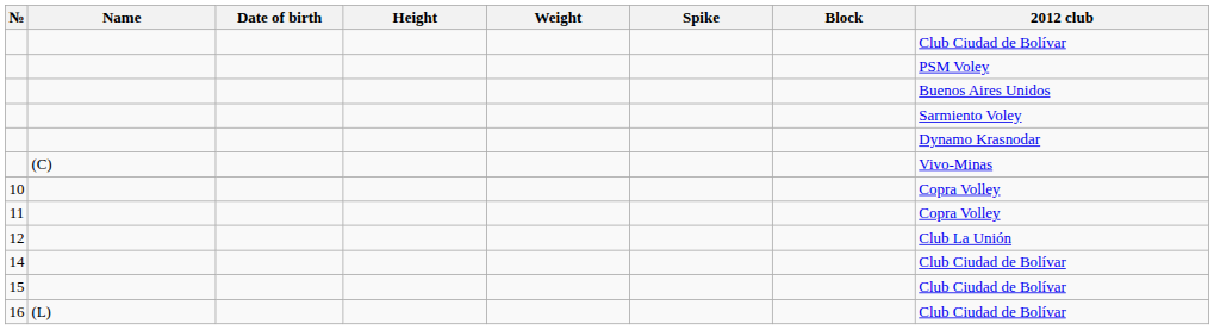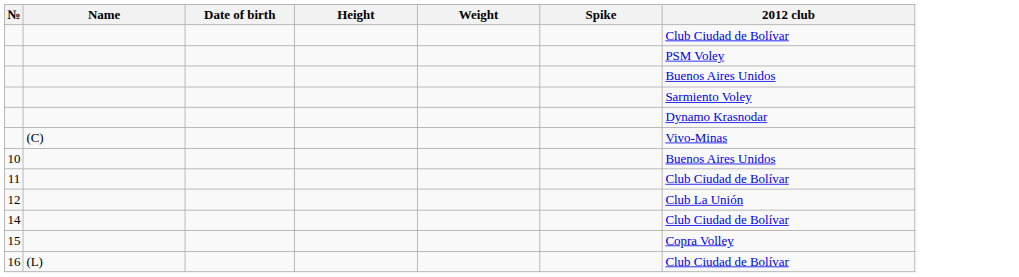 <table class="wikitable sortable" style="font-size:100%; text-align:center;">
 <tr>
 <th>№</th>
 <th style="width:12em">Name</th>
 <th style="width:8em">Date of birth</th>
 <th style="width:9em">Height</th>
 <th style="width:9em">Weight</th>
 <th style="width:9em">Spike</th>
-<th style="width:9em">Block</th>
 <th style="width:19em">2012 club</th>
 </tr>
 <tr>
 <td></td>
 <td style="text-align:left;"></td>
 <td style="text-align:right;"></td>
-<td></td>
 <td></td>
 <td></td>
 <td></td>
 <td style="text-align:left;"> <a href='#'>Club Ciudad de Bolívar</a></td>
 </tr>
 <tr>
 <td></td>
 <td style="text-align:left;"></td>
 <td style="text-align:right;"></td>
 <td></td>
 <td></td>
 <td></td>
-<td></td>
 <td style="text-align:left;"> <a href='#'>PSM Voley</a></td>
 </tr>
 <tr>
 <td></td>
 <td style="text-align:left;"></td>
 <td style="text-align:right;"></td>
-<td></td>
 <td></td>
 <td></td>
 <td></td>
 <td style="text-align:left;"> <a href='#'>Buenos Aires Unidos</a></td>
 </tr>
 <tr>
 <td></td>
 <td style="text-align:left;"></td>
 <td style="text-align:right;"></td>
 <td></td>
 <td></td>
 <td></td>
-<td></td>
 <td style="text-align:left;"> <a href='#'>Sarmiento Voley</a></td>
 </tr>
 <tr>
 <td></td>
 <td style="text-align:left;"></td>
 <td style="text-align:right;"></td>
-<td></td>
 <td></td>
 <td></td>
 <td></td>
 <td style="text-align:left;"> <a href='#'>Dynamo Krasnodar</a></td>
 </tr>
 <tr>
 <td></td>
 <td style="text-align:left;"> (C)</td>
 <td style="text-align:right;"></td>
 <td></td>
 <td></td>
 <td></td>
-<td></td>
 <td style="text-align:left;"> <a href='#'>Vivo-Minas</a></td>
 </tr>
 <tr>
 <td>10</td>
 <td style="text-align:left;"></td>
 <td style="text-align:right;"></td>
 <td></td>
 <td></td>
 <td></td>
-<td></td>
-<td style="text-align:left;"> <a href='#'>Copra Volley</a></td>
+<td style="text-align:left;"> <a href='#'>Buenos Aires Unidos</a></td>
 </tr>
 <tr>
 <td>11</td>
 <td style="text-align:left;"></td>
 <td style="text-align:right;"></td>
 <td></td>
 <td></td>
 <td></td>
-<td></td>
-<td style="text-align:left;"> <a href='#'>Copra Volley</a></td>
+<td style="text-align:left;"> <a href='#'>Club Ciudad de Bolívar</a></td>
 </tr>
 <tr>
 <td>12</td>
 <td style="text-align:left;"></td>
 <td style="text-align:right;"></td>
-<td></td>
 <td></td>
 <td></td>
 <td></td>
 <td style="text-align:left;"> <a href='#'>Club La Unión</a></td>
 </tr>
 <tr>
 <td>14</td>
 <td style="text-align:left;"></td>
 <td style="text-align:right;"></td>
 <td></td>
 <td></td>
 <td></td>
-<td></td>
 <td style="text-align:left;"> <a href='#'>Club Ciudad de Bolívar</a></td>
 </tr>
 <tr>
 <td>15</td>
 <td style="text-align:left;"></td>
 <td style="text-align:right;"></td>
 <td></td>
 <td></td>
 <td></td>
-<td></td>
-<td style="text-align:left;"> <a href='#'>Club Ciudad de Bolívar</a></td>
+<td style="text-align:left;"> <a href='#'>Copra Volley</a></td>
 </tr>
 <tr>
 <td>16</td>
 <td style="text-align:left;"> (L)</td>
 <td style="text-align:right;"></td>
 <td></td>
 <td></td>
 <td></td>
-<td></td>
 <td style="text-align:left;"> <a href='#'>Club Ciudad de Bolívar</a></td>
 </tr>
 </table>
